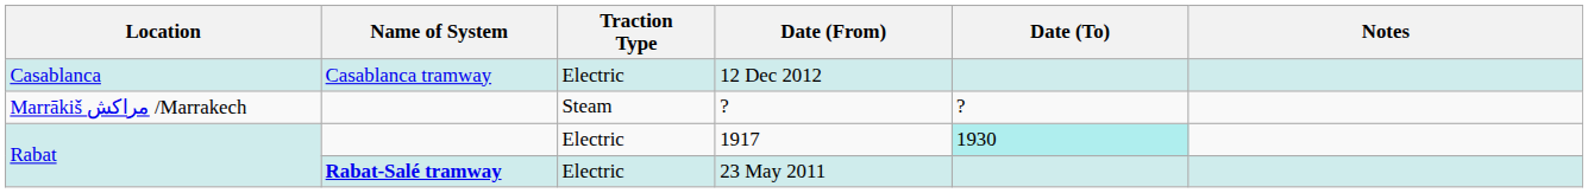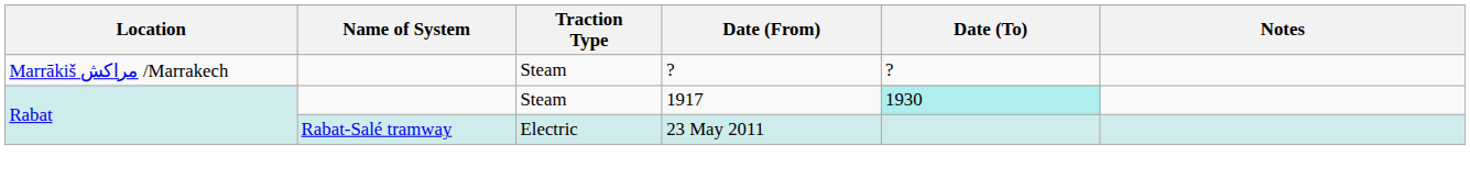 <table class="wikitable" style="width:100%;">
 <tr>
 <th style="width:20%;">Location</th>
 <th style="width:15%;">Name of System</th>
 <th style="width:10%;">Traction<br>Type</th>
 <th style="width:15%;">Date (From)</th>
 <th style="width:15%;">Date (To)</th>
 <th style="width:25%;">Notes</th>
-</tr>
-<tr style="background:#CFECEC">
-<td><a href='#'>Casablanca</a></td>
-<td><a href='#'>Casablanca tramway</a></td>
-<td>Electric</td>
-<td>12 Dec 2012</td>
-<td> </td>
-<td> </td>
 </tr>
 <tr>
 <td><a href='#'>Marrākiš مراكش</a> /Marrakech</td>
 <td> </td>
 <td>Steam</td>
 <td>?</td>
 <td>?</td>
 <td> </td>
 </tr>
 <tr>
 <td style="background:#CFECEC" rowspan="2"><a href='#'>Rabat</a></td>
 <td> </td>
-<td>Electric</td>
+<td>Steam</td>
 <td>1917</td>
 <td style="background: paleturquoise;">1930</td>
 <td> </td>
 </tr>
 <tr>
-<td style="background:#CFECEC"><strong><a href='#'>Rabat-Salé tramway</a></strong></td>
+<td style="background:#CFECEC"><a href='#'>Rabat-Salé tramway</a></td>
 <td style="background:#CFECEC">Electric</td>
 <td style="background:#CFECEC">23 May 2011</td>
 <td style="background:#CFECEC"> </td>
 <td style="background:#CFECEC"> </td>
 </tr>
 </table>
